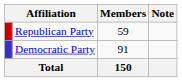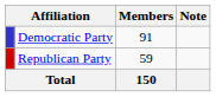 <table class="wikitable">
 <tr>
 <th colspan="2" align="center" valign="bottom">Affiliation</th>
 <th valign="bottom">Members</th>
 <th valign="bottom">Note</th>
+</tr>
+<tr>
+<td bgcolor="#3333CC"> </td>
+<td><a href='#'>Democratic Party</a></td>
+<td align="center">91</td>
+<td></td>
 </tr>
 <tr>
 <td bgcolor="#CC0000"> </td>
 <td><a href='#'>Republican Party</a></td>
 <td align="center">59</td>
 <td></td>
 </tr>
 <tr>
-<td bgcolor="#3333CC"> </td>
-<td><a href='#'>Democratic Party</a></td>
-<td align="center">91</td>
-<td></td>
-</tr>
-<tr>
 <th colspan="2" align="center"><strong>Total</strong></th>
 <th align="center"><strong>150</strong></th>
 <th></th>
 </tr>
 </table>
